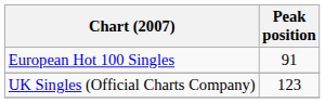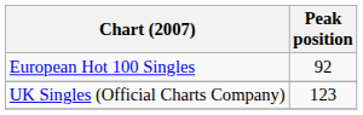 <table class="wikitable sortable">
 <tr>
 <th>Chart (2007)</th>
 <th>Peak<br>position</th>
 </tr>
 <tr>
 <td><a href='#'>European Hot 100 Singles</a></td>
-<td align="center">91</td>
+<td align="center">92</td>
 </tr>
 <tr>
 </tr>
 <tr>
 </tr>
 <tr>
 </tr>
 <tr>
 <td><a href='#'>UK Singles</a> (Official Charts Company)</td>
 <td align="center">123</td>
 </tr>
 <tr>
 </tr>
 </table>
